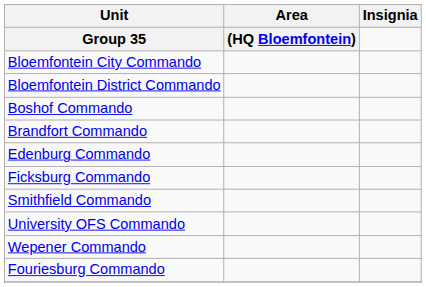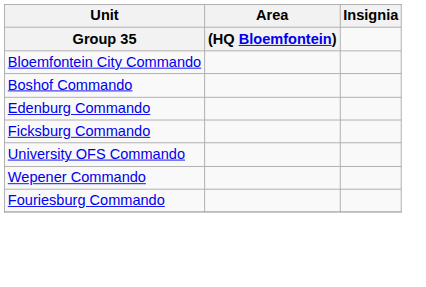 <table class="wikitable">
 <tr>
 <th>Unit</th>
 <th>Area</th>
 <th>Insignia</th>
 </tr>
 <tr>
 <th>Group 35</th>
 <th>(HQ <a href='#'>Bloemfontein</a>)</th>
 </tr>
 <tr>
 <td><a href='#'>Bloemfontein City Commando</a></td>
 <td></td>
 <td></td>
 </tr>
 <tr>
-<td><a href='#'>Bloemfontein District Commando</a></td>
-<td></td>
-<td></td>
-</tr>
-<tr>
 <td><a href='#'>Boshof Commando</a></td>
-<td></td>
-<td></td>
-</tr>
-<tr>
-<td><a href='#'>Brandfort Commando</a></td>
 <td></td>
 <td></td>
 </tr>
 <tr>
 <td><a href='#'>Edenburg Commando</a></td>
 <td></td>
 <td></td>
 </tr>
 <tr>
 <td><a href='#'>Ficksburg Commando</a></td>
-<td></td>
-<td></td>
-</tr>
-<tr>
-<td><a href='#'>Smithfield Commando</a></td>
 <td></td>
 <td></td>
 </tr>
 <tr>
 <td><a href='#'>University OFS Commando</a></td>
 <td></td>
 <td></td>
 </tr>
 <tr>
 <td><a href='#'>Wepener Commando</a></td>
 <td></td>
 <td></td>
 </tr>
 <tr>
 <td><a href='#'>Fouriesburg Commando</a></td>
 <td></td>
 <td></td>
 </tr>
 <tr>
 </tr>
 </table>
